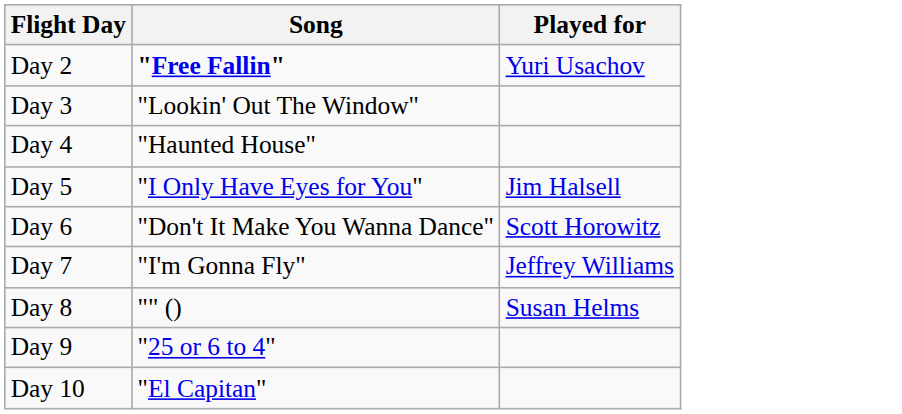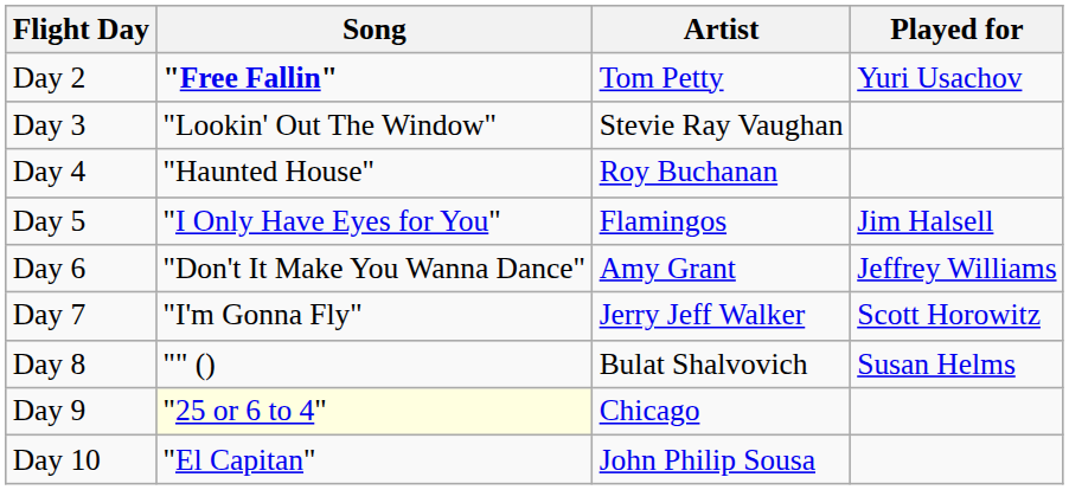 <table class="wikitable">
 <tr>
 <th>Flight Day</th>
 <th>Song</th>
+<th>Artist</th>
 <th>Played for</th>
 </tr>
 <tr>
 <td>Day 2</td>
 <td><strong>"<a href='#'>Free Fallin</a>"</strong></td>
+<td><a href='#'>Tom Petty</a></td>
 <td><a href='#'>Yuri Usachov</a></td>
 </tr>
 <tr>
 <td>Day 3</td>
 <td>"Lookin' Out The Window"</td>
+<td>Stevie Ray Vaughan</td>
 <td></td>
 </tr>
 <tr>
 <td>Day 4</td>
 <td>"Haunted House"</td>
+<td><a href='#'>Roy Buchanan</a></td>
 <td></td>
 </tr>
 <tr>
 <td>Day 5</td>
 <td>"<a href='#'>I Only Have Eyes for You</a>"</td>
+<td><a href='#'>Flamingos</a></td>
 <td><a href='#'>Jim Halsell</a></td>
 </tr>
 <tr>
 <td>Day 6</td>
 <td>"Don't It Make You Wanna Dance"</td>
-<td><a href='#'>Scott Horowitz</a></td>
+<td><a href='#'>Amy Grant</a></td>
+<td><a href='#'>Jeffrey Williams</a></td>
 </tr>
 <tr>
 <td>Day 7</td>
 <td>"I'm Gonna Fly"</td>
-<td><a href='#'>Jeffrey Williams</a></td>
+<td><a href='#'>Jerry Jeff Walker</a></td>
+<td><a href='#'>Scott Horowitz</a></td>
 </tr>
 <tr>
 <td>Day 8</td>
 <td>"" ()</td>
+<td>Bulat Shalvovich</td>
 <td><a href='#'>Susan Helms</a></td>
 </tr>
 <tr>
 <td>Day 9</td>
-<td>"<a href='#'>25 or 6 to 4</a>"</td>
+<td style="background: lightyellow;">"<a href='#'>25 or 6 to 4</a>"</td>
+<td><a href='#'>Chicago</a></td>
 <td></td>
 </tr>
 <tr>
 <td>Day 10</td>
 <td>"<a href='#'>El Capitan</a>"</td>
+<td><a href='#'>John Philip Sousa</a></td>
 <td></td>
 </tr>
 </table>
